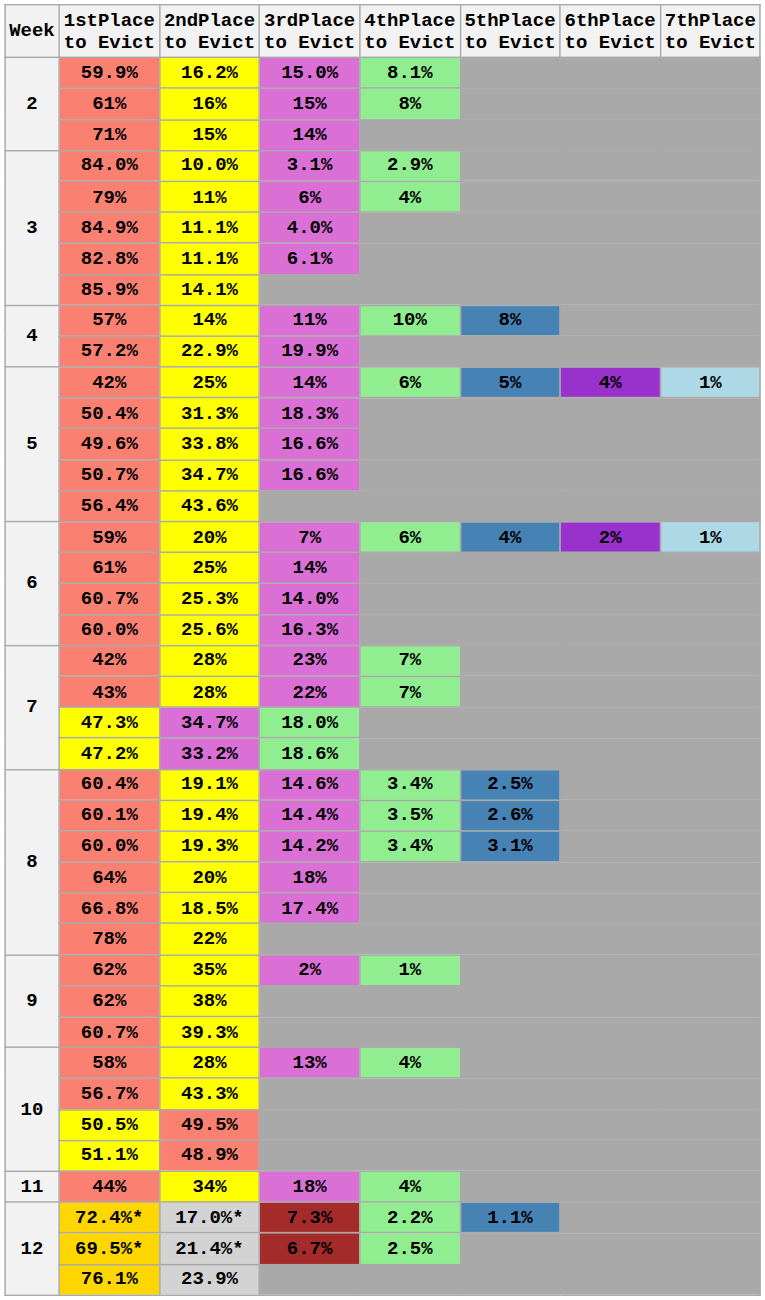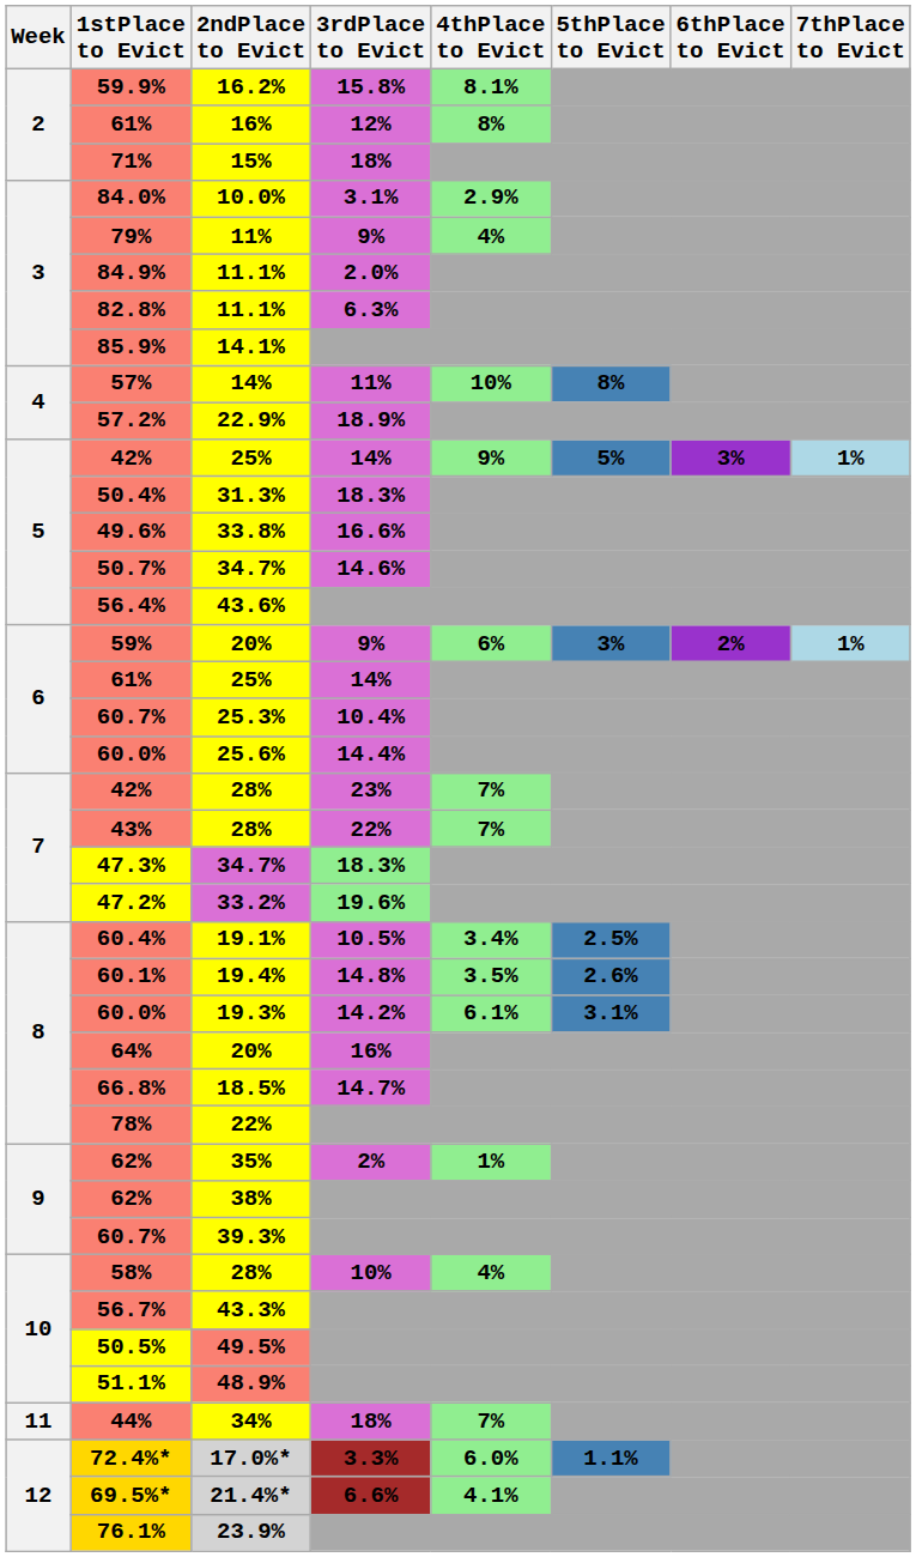 <table class="wikitable" style="text-align:center; margin:1em auto">
 <tr>
 <th>Week</th>
 <th>1stPlace<br>to Evict</th>
 <th>2ndPlace<br>to Evict</th>
 <th>3rdPlace<br>to Evict</th>
 <th>4thPlace<br>to Evict</th>
 <th>5thPlace<br>to Evict</th>
 <th>6thPlace<br>to Evict</th>
 <th>7thPlace<br>to Evict</th>
 </tr>
 <tr>
 <th rowspan=3>2</th>
 <td bgcolor="#fa8072"><strong>59.9%</strong></td>
 <td bgcolor="yellow"><strong>16.2%</strong></td>
-<td bgcolor="orchid"><strong>15.0%</strong></td>
+<td bgcolor="orchid"><strong>15.8%</strong></td>
 <td bgcolor="lightgreen"><strong>8.1%</strong></td>
 <td bgcolor="darkgrey" colspan=3></td>
 </tr>
 <tr>
 <td bgcolor="fa8072"><strong>61%</strong></td>
 <td bgcolor="yellow"><strong>16%</strong></td>
-<td bgcolor="orchid"><strong>15%</strong></td>
+<td bgcolor="orchid"><strong>12%</strong></td>
 <td bgcolor="lightgreen"><strong>8%</strong></td>
 <td bgcolor="darkgrey" colspan=3></td>
 </tr>
 <tr>
 <td bgcolor="fa8072"><strong>71%</strong></td>
 <td bgcolor="yellow"><strong>15%</strong></td>
-<td bgcolor="orchid"><strong>14%</strong></td>
+<td bgcolor="orchid"><strong>18%</strong></td>
 <td bgcolor="darkgrey" colspan=4></td>
 </tr>
 <tr>
 <th rowspan=5>3</th>
 <td bgcolor="#fa8072"><strong>84.0%</strong></td>
 <td bgcolor="yellow"><strong>10.0%</strong></td>
 <td bgcolor="orchid"><strong>3.1%</strong></td>
 <td bgcolor="lightgreen"><strong>2.9%</strong></td>
 <td bgcolor="darkgrey" colspan=3></td>
 </tr>
 <tr>
 <td bgcolor="#fa8072"><strong>79%</strong></td>
 <td bgcolor="yellow"><strong>11%</strong></td>
-<td bgcolor="orchid"><strong>6%</strong></td>
+<td bgcolor="orchid"><strong>9%</strong></td>
 <td bgcolor="lightgreen"><strong>4%</strong></td>
 <td bgcolor="darkgrey" colspan=3></td>
 </tr>
 <tr>
 <td bgcolor="fa8072"><strong>84.9%</strong></td>
 <td bgcolor="yellow"><strong>11.1%</strong></td>
-<td bgcolor="orchid"><strong>4.0%</strong></td>
+<td bgcolor="orchid"><strong>2.0%</strong></td>
 <td bgcolor="darkgrey" colspan=4></td>
 </tr>
 <tr>
 <td bgcolor="fa8072"><strong>82.8%</strong></td>
 <td bgcolor="yellow"><strong>11.1%</strong></td>
-<td bgcolor="orchid"><strong>6.1%</strong></td>
+<td bgcolor="orchid"><strong>6.3%</strong></td>
 <td bgcolor="darkgrey" colspan=4></td>
 </tr>
 <tr>
 <td bgcolor="fa8072"><strong>85.9%</strong></td>
 <td bgcolor="yellow"><strong>14.1%</strong></td>
 <td bgcolor="darkgrey" colspan=5></td>
 </tr>
 <tr>
 <th rowspan=2>4</th>
 <td bgcolor="#fa8072"><strong>57%</strong></td>
 <td bgcolor="yellow"><strong>14%</strong></td>
 <td bgcolor="orchid"><strong>11%</strong></td>
 <td bgcolor="lightgreen"><strong>10%</strong></td>
 <td bgcolor="steelblue"><strong>8%</strong></td>
 <td bgcolor="darkgrey" colspan=2></td>
 </tr>
 <tr>
 <td bgcolor="fa8072"><strong>57.2%</strong></td>
 <td bgcolor="yellow"><strong>22.9%</strong></td>
-<td bgcolor="orchid"><strong>19.9%</strong></td>
+<td bgcolor="orchid"><strong>18.9%</strong></td>
 <td bgcolor="darkgrey" colspan=4></td>
 </tr>
 <tr>
 <th rowspan=5>5</th>
 <td bgcolor="#fa8072"><strong>42%</strong></td>
 <td bgcolor="yellow"><strong>25%</strong></td>
 <td bgcolor="orchid"><strong>14%</strong></td>
-<td bgcolor="lightgreen"><strong>6%</strong></td>
+<td bgcolor="lightgreen"><strong>9%</strong></td>
 <td bgcolor="steelblue"><strong>5%</strong></td>
-<td bgcolor="darkorchid"><strong>4%</strong></td>
+<td bgcolor="darkorchid"><strong>3%</strong></td>
 <td bgcolor="lightblue"><strong>1%</strong></td>
 </tr>
 <tr>
 <td bgcolor="fa8072"><strong>50.4%</strong></td>
 <td bgcolor="yellow"><strong>31.3%</strong></td>
 <td bgcolor="orchid"><strong>18.3%</strong></td>
 <td bgcolor="darkgrey" colspan=4></td>
 </tr>
 <tr>
 <td bgcolor="fa8072"><strong>49.6%</strong></td>
 <td bgcolor="yellow"><strong>33.8%</strong></td>
 <td bgcolor="orchid"><strong>16.6%</strong></td>
 <td bgcolor="darkgrey" colspan=4></td>
 </tr>
 <tr>
 <td bgcolor="fa8072"><strong>50.7%</strong></td>
 <td bgcolor="yellow"><strong>34.7%</strong></td>
-<td bgcolor="orchid"><strong>16.6%</strong></td>
+<td bgcolor="orchid"><strong>14.6%</strong></td>
 <td bgcolor="darkgrey" colspan=4></td>
 </tr>
 <tr>
 <td bgcolor="fa8072"><strong>56.4%</strong></td>
 <td bgcolor="yellow"><strong>43.6%</strong></td>
 <td bgcolor="darkgrey" colspan=5></td>
 </tr>
 <tr>
 <th rowspan=4>6</th>
 <td bgcolor="#fa8072"><strong>59%</strong></td>
 <td bgcolor="yellow"><strong>20%</strong></td>
-<td bgcolor="orchid"><strong>7%</strong></td>
+<td bgcolor="orchid"><strong>9%</strong></td>
 <td bgcolor="lightgreen"><strong>6%</strong></td>
-<td bgcolor="steelblue"><strong>4%</strong></td>
+<td bgcolor="steelblue"><strong>3%</strong></td>
 <td bgcolor="darkorchid"><strong>2%</strong></td>
 <td bgcolor="lightblue"><strong>1%</strong></td>
 </tr>
 <tr>
 <td bgcolor="fa8072"><strong>61%</strong></td>
 <td bgcolor="yellow"><strong>25%</strong></td>
 <td bgcolor="orchid"><strong>14%</strong></td>
 <td bgcolor="darkgrey" colspan=4></td>
 </tr>
 <tr>
 <td bgcolor="fa8072"><strong>60.7%</strong></td>
 <td bgcolor="yellow"><strong>25.3%</strong></td>
-<td bgcolor="orchid"><strong>14.0%</strong></td>
+<td bgcolor="orchid"><strong>10.4%</strong></td>
 <td bgcolor="darkgrey" colspan=4></td>
 </tr>
 <tr>
 <td bgcolor="fa8072"><strong>60.0%</strong></td>
 <td bgcolor="yellow"><strong>25.6%</strong></td>
-<td bgcolor="orchid"><strong>16.3%</strong></td>
+<td bgcolor="orchid"><strong>14.4%</strong></td>
 <td bgcolor="darkgrey" colspan=4></td>
 </tr>
 <tr>
 <th rowspan=4>7</th>
 <td bgcolor="#fa8072"><strong>42%</strong></td>
 <td bgcolor="yellow"><strong>28%</strong></td>
 <td bgcolor="orchid"><strong>23%</strong></td>
 <td bgcolor="lightgreen"><strong>7%</strong></td>
 <td bgcolor="darkgrey" colspan=3></td>
 </tr>
 <tr>
 <td bgcolor="#fa8072"><strong>43%</strong></td>
 <td bgcolor="yellow"><strong>28%</strong></td>
 <td bgcolor="orchid"><strong>22%</strong></td>
 <td bgcolor="lightgreen"><strong>7%</strong></td>
 <td bgcolor="darkgrey" colspan=3></td>
 </tr>
 <tr>
 <td bgcolor="yellow"><strong>47.3%</strong></td>
 <td bgcolor="orchid"><strong>34.7%</strong></td>
-<td bgcolor="lightgreen"><strong>18.0%</strong></td>
+<td bgcolor="lightgreen"><strong>18.3%</strong></td>
 <td bgcolor="darkgrey" colspan=4></td>
 </tr>
 <tr>
 <td bgcolor="yellow"><strong>47.2%</strong></td>
 <td bgcolor="orchid"><strong>33.2%</strong></td>
-<td bgcolor="lightgreen"><strong>18.6%</strong></td>
+<td bgcolor="lightgreen"><strong>19.6%</strong></td>
 <td bgcolor="darkgrey" colspan=4></td>
 </tr>
 <tr>
 <th rowspan=6>8</th>
 <td bgcolor="#fa8072"><strong>60.4%</strong></td>
 <td bgcolor="yellow"><strong>19.1%</strong></td>
-<td bgcolor="orchid"><strong>14.6%</strong></td>
+<td bgcolor="orchid"><strong>10.5%</strong></td>
 <td bgcolor="lightgreen"><strong>3.4%</strong></td>
 <td bgcolor="steelblue"><strong>2.5%</strong></td>
 <td bgcolor="darkgrey" colspan=2></td>
 </tr>
 <tr>
 <td bgcolor="#fa8072"><strong>60.1%</strong></td>
 <td bgcolor="yellow"><strong>19.4%</strong></td>
-<td bgcolor="orchid"><strong>14.4%</strong></td>
+<td bgcolor="orchid"><strong>14.8%</strong></td>
 <td bgcolor="lightgreen"><strong>3.5%</strong></td>
 <td bgcolor="steelblue"><strong>2.6%</strong></td>
 <td bgcolor="darkgrey" colspan=2></td>
 </tr>
 <tr>
 <td bgcolor="#fa8072"><strong>60.0%</strong></td>
 <td bgcolor="yellow"><strong>19.3%</strong></td>
 <td bgcolor="orchid"><strong>14.2%</strong></td>
-<td bgcolor="lightgreen"><strong>3.4%</strong></td>
+<td bgcolor="lightgreen"><strong>6.1%</strong></td>
 <td bgcolor="steelblue"><strong>3.1%</strong></td>
 <td bgcolor="darkgrey" colspan=2></td>
 </tr>
 <tr>
 <td bgcolor="fa8072"><strong>64%</strong></td>
 <td bgcolor="yellow"><strong>20%</strong></td>
-<td bgcolor="orchid"><strong>18%</strong></td>
+<td bgcolor="orchid"><strong>16%</strong></td>
 <td bgcolor="darkgrey" colspan=4></td>
 </tr>
 <tr>
 <td bgcolor="fa8072"><strong>66.8%</strong></td>
 <td bgcolor="yellow"><strong>18.5%</strong></td>
-<td bgcolor="orchid"><strong>17.4%</strong></td>
+<td bgcolor="orchid"><strong>14.7%</strong></td>
 <td bgcolor="darkgrey" colspan=4></td>
 </tr>
 <tr>
 <td bgcolor="fa8072"><strong>78%</strong></td>
 <td bgcolor="yellow"><strong>22%</strong></td>
 <td bgcolor="darkgrey" colspan=5></td>
 </tr>
 <tr>
 <th rowspan=3>9</th>
 <td bgcolor="#fa8072"><strong>62%</strong></td>
 <td bgcolor="yellow"><strong>35%</strong></td>
 <td bgcolor="orchid"><strong>2%</strong></td>
 <td bgcolor="lightgreen"><strong>1%</strong></td>
 <td bgcolor="darkgrey" colspan=3></td>
 </tr>
 <tr>
 <td bgcolor="fa8072"><strong>62%</strong></td>
 <td bgcolor="yellow"><strong>38%</strong></td>
 <td bgcolor="darkgrey" colspan=5></td>
 </tr>
 <tr>
 <td bgcolor="fa8072"><strong>60.7%</strong></td>
 <td bgcolor="yellow"><strong>39.3%</strong></td>
 <td bgcolor="darkgrey" colspan=5></td>
 </tr>
 <tr>
 <th rowspan=4>10</th>
 <td bgcolor="#fa8072"><strong>58%</strong></td>
 <td bgcolor="yellow"><strong>28%</strong></td>
-<td bgcolor="orchid"><strong>13%</strong></td>
+<td bgcolor="orchid"><strong>10%</strong></td>
 <td bgcolor="lightgreen"><strong>4%</strong></td>
 <td bgcolor="darkgrey" colspan=3></td>
 </tr>
 <tr>
 <td bgcolor="fa8072"><strong>56.7%</strong></td>
 <td bgcolor="yellow"><strong>43.3%</strong></td>
 <td bgcolor="darkgrey" colspan=5></td>
 </tr>
 <tr>
 <td bgcolor="yellow"><strong>50.5%</strong></td>
 <td bgcolor="#fa8072"><strong>49.5%</strong></td>
 <td bgcolor="darkgrey" colspan=5></td>
 </tr>
 <tr>
 <td bgcolor="yellow"><strong>51.1%</strong></td>
 <td bgcolor="#fa8072"><strong>48.9%</strong></td>
 <td bgcolor="darkgrey" colspan=5></td>
 </tr>
 <tr>
 <th>11</th>
 <td bgcolor="#fa8072"><strong>44%</strong></td>
 <td bgcolor="yellow"><strong>34%</strong></td>
 <td bgcolor="orchid"><strong>18%</strong></td>
-<td bgcolor="lightgreen"><strong>4%</strong></td>
+<td bgcolor="lightgreen"><strong>7%</strong></td>
 <td bgcolor="darkgrey" colspan=3></td>
 </tr>
 <tr>
 <th rowspan=3>12</th>
 <td bgcolor="gold"><strong>72.4%*</strong></td>
 <td bgcolor="lightgrey"><strong>17.0%*</strong></td>
-<td bgcolor="brown"><strong>7.3%</strong></td>
-<td bgcolor="lightgreen"><strong>2.2%</strong></td>
+<td bgcolor="brown"><strong>3.3%</strong></td>
+<td bgcolor="lightgreen"><strong>6.0%</strong></td>
 <td bgcolor="steelblue"><strong>1.1%</strong></td>
 <td bgcolor="darkgrey" colspan=2></td>
 </tr>
 <tr>
 <td bgcolor="gold"><strong>69.5%*</strong></td>
 <td bgcolor="lightgrey"><strong>21.4%*</strong></td>
-<td bgcolor="brown"><strong>6.7%</strong></td>
-<td bgcolor="lightgreen"><strong>2.5%</strong></td>
+<td bgcolor="brown"><strong>6.6%</strong></td>
+<td bgcolor="lightgreen"><strong>4.1%</strong></td>
 <td bgcolor="darkgrey" colspan=3></td>
 </tr>
 <tr>
 <td bgcolor="gold"><strong>76.1%</strong></td>
 <td bgcolor="lightgrey"><strong>23.9%</strong></td>
 <td bgcolor="darkgrey" colspan=5></td>
 </tr>
 </table>
